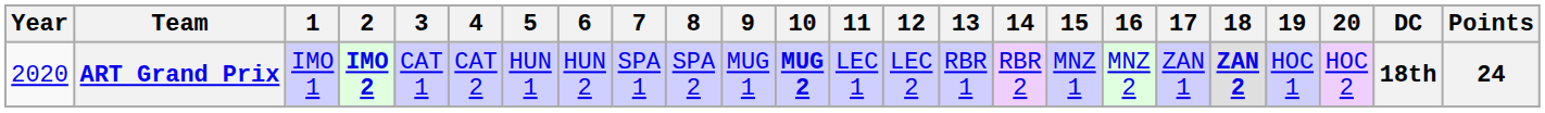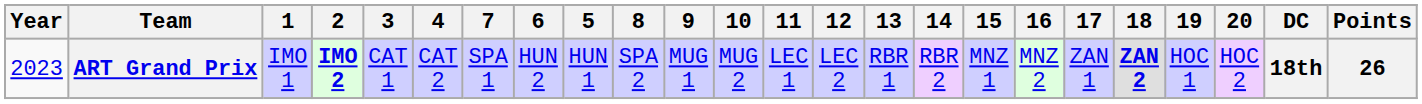 <table class="wikitable" style="text-align:center; font-size:85%">
 <tr>
 <th>Year</th>
 <th>Team</th>
 <th>1</th>
 <th>2</th>
 <th>3</th>
 <th>4</th>
+<th>7</th>
+<th>6</th>
 <th>5</th>
-<th>6</th>
-<th>7</th>
 <th>8</th>
 <th>9</th>
 <th>10</th>
 <th>11</th>
 <th>12</th>
 <th>13</th>
 <th>14</th>
 <th>15</th>
 <th>16</th>
 <th>17</th>
 <th>18</th>
 <th>19</th>
 <th>20</th>
 <th>DC</th>
 <th>Points</th>
 </tr>
 <tr>
-<td><a href='#'>2020</a></td>
+<td><a href='#'>2023</a></td>
 <th><a href='#'>ART Grand Prix</a></th>
 <td style="background:#CFCFFF;"><a href='#'>IMO<br>1</a><br></td>
 <td style="background:#DFFFDF;"><strong><a href='#'>IMO<br>2</a><br></strong></td>
 <td style="background:#CFCFFF;"><a href='#'>CAT<br>1</a><br></td>
 <td style="background:#CFCFFF;"><a href='#'>CAT<br>2</a><br></td>
+<td style="background:#CFCFFF;"><a href='#'>SPA<br>1</a><br></td>
+<td style="background:#CFCFFF;"><a href='#'>HUN<br>2</a><br></td>
 <td style="background:#CFCFFF;"><a href='#'>HUN<br>1</a><br></td>
-<td style="background:#CFCFFF;"><a href='#'>HUN<br>2</a><br></td>
-<td style="background:#CFCFFF;"><a href='#'>SPA<br>1</a><br></td>
 <td style="background:#CFCFFF;"><a href='#'>SPA<br>2</a><br></td>
 <td style="background:#CFCFFF;"><a href='#'>MUG<br>1</a><br></td>
-<td style="background:#CFCFFF;"><strong><a href='#'>MUG<br>2</a><br></strong></td>
+<td style="background:#CFCFFF;"><a href='#'>MUG<br>2</a><br></td>
 <td style="background:#CFCFFF;"><a href='#'>LEC<br>1</a><br></td>
 <td style="background:#CFCFFF;"><a href='#'>LEC<br>2</a><br></td>
 <td style="background:#CFCFFF;"><a href='#'>RBR<br>1</a><br></td>
 <td style="background:#EFCFFF;"><a href='#'>RBR<br>2</a><br></td>
 <td style="background:#CFCFFF;"><a href='#'>MNZ<br>1</a><br></td>
 <td style="background:#DFFFDF;"><a href='#'>MNZ<br>2</a><br></td>
 <td style="background:#CFCFFF;"><a href='#'>ZAN<br>1</a><br></td>
 <td style="background:#DFDFDF;"><strong><a href='#'>ZAN<br>2</a></strong><br></td>
 <td style="background:#CFCFFF;"><a href='#'>HOC<br>1</a><br></td>
 <td style="background:#EFCFFF;"><a href='#'>HOC<br>2</a><br></td>
 <th>18th</th>
-<th>24</th>
+<th>26</th>
 </tr>
 </table>
